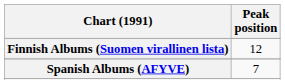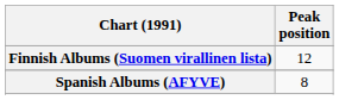 <table class="wikitable sortable plainrowheaders">
 <tr>
 <th scope="col">Chart (1991)</th>
 <th scope="col">Peak<br>position</th>
 </tr>
 <tr>
 </tr>
 <tr>
 <th scope="row">Finnish Albums (<a href='#'>Suomen virallinen lista</a>)</th>
 <td style="text-align:center">12</td>
 </tr>
 <tr>
 </tr>
 <tr>
 <th scope="row">Spanish Albums (<a href='#'>AFYVE</a>)</th>
-<td align="center">7</td>
+<td align="center">8</td>
 </tr>
 <tr>
 </tr>
 <tr>
 </tr>
 </table>
